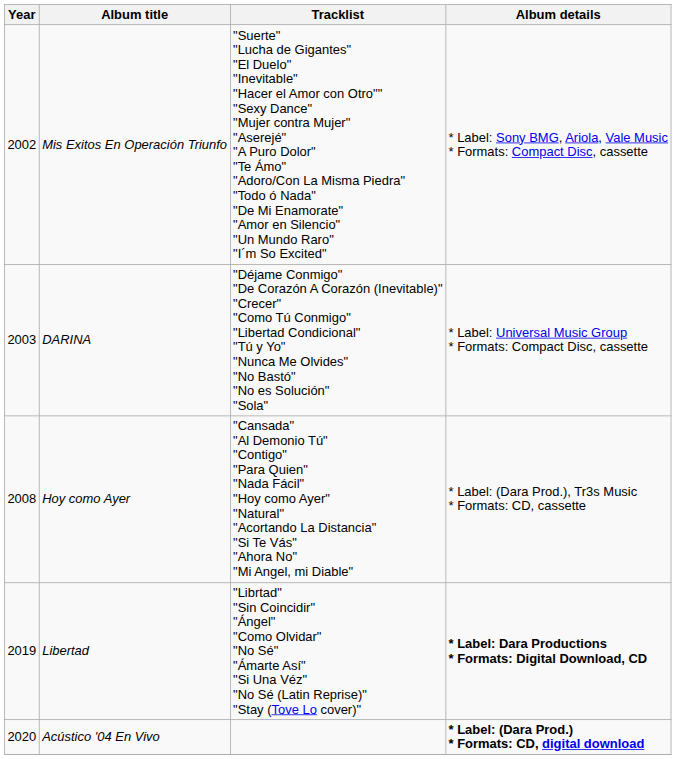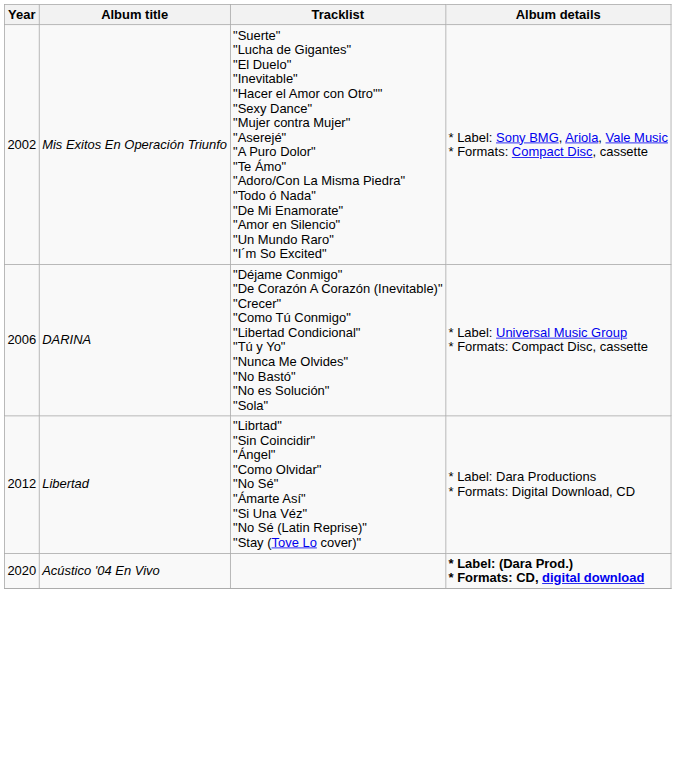 <table class="wikitable">
 <tr>
 <th>Year</th>
 <th><strong>Album title</strong></th>
 <th><strong>Tracklist</strong></th>
 <th>Album details</th>
 </tr>
 <tr>
 <td>2002</td>
 <td><em>Mis Exitos En Operación Triunfo</em></td>
 <td>"Suerte" <br> "Lucha de Gigantes" <br> "El Duelo" <br> "Inevitable" <br> "Hacer el Amor con Otro"" <br> "Sexy Dance" <br> "Mujer contra Mujer" <br> "Aserejé" <br> "A Puro Dolor" <br> "Te Ámo"  <br> "Adoro/Con La Misma Piedra" <br> "Todo ó Nada" <br> "De Mi Enamorate" <br> "Amor en Silencio" <br> "Un Mundo Raro" <br> "I´m So Excited"</td>
 <td>* Label: <a href='#'>Sony BMG</a>, <a href='#'>Ariola</a>, <a href='#'>Vale Music</a> <br> * Formats:   <a href='#'>Compact Disc</a>, cassette</td>
 </tr>
 <tr>
-<td>2003</td>
+<td>2006</td>
 <td><em>DARINA</em></td>
 <td>"Déjame Conmigo" <br> "De Corazón A Corazón (Inevitable)" <br> "Crecer" <br> "Como Tú Conmigo" <br> "Libertad Condicional" <br> "Tú y Yo" <br> "Nunca Me Olvides" <br> "No Bastó" <br> "No es Solución" <br> "Sola"</td>
 <td>* Label: <a href='#'>Universal Music Group</a> <br> * Formats: Compact Disc, cassette</td>
 </tr>
 <tr>
-<td>2008</td>
-<td><em>Hoy como Ayer</em></td>
-<td>"Cansada" <br> "Al Demonio Tú" <br> "Contigo" <br> "Para Quien" <br> "Nada Fácil" <br> "Hoy como Ayer" <br> "Natural" <br> "Acortando La Distancia" <br> "Si Te Vás" <br> "Ahora No" <br> "Mi Angel, mi Diable"</td>
-<td>* Label: (Dara Prod.), Tr3s Music  <br> * Formats: CD, cassette</td>
-</tr>
-<tr>
-<td>2019</td>
+<td>2012</td>
 <td><em>Libertad</em></td>
 <td>"Librtad" <br> "Sin Coincidir" <br> "Ángel" <br> "Como Olvidar" <br> "No Sé" <br> "Ámarte Así" <br> "Si Una Véz" <br> "No Sé (Latin Reprise)" <br> "Stay (<a href='#'>Tove Lo</a> cover)"</td>
-<td><strong>* Label: Dara Productions <br> * Formats: Digital Download, CD</strong></td>
+<td>* Label: Dara Productions <br> * Formats: Digital Download, CD</td>
 </tr>
 <tr>
 <td>2020</td>
 <td><em>Acústico '04 En Vivo</em></td>
 <td></td>
 <td><strong>* Label: (Dara Prod.) <br> * Formats: CD, <a href='#'>digital download</a></strong></td>
 </tr>
 <tr>
 </tr>
 </table>
